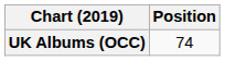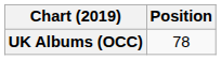 <table class="wikitable plainrowheaders" style="text-align:center;">
 <tr>
 <th scope="col">Chart (2019)</th>
 <th scope="col">Position</th>
 </tr>
 <tr>
 <th scope="row">UK Albums (OCC)</th>
-<td>74</td>
+<td>78</td>
 </tr>
 </table>
